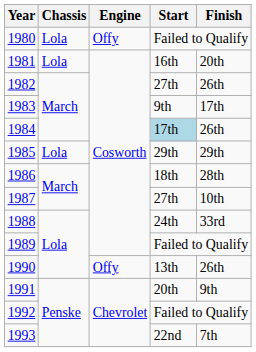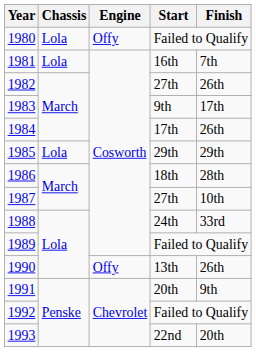 <table class="wikitable" style="font-size: 95%;">
 <tr>
 <th>Year</th>
 <th>Chassis</th>
 <th>Engine</th>
 <th>Start</th>
 <th>Finish</th>
 </tr>
 <tr>
 <td><a href='#'>1980</a></td>
 <td><a href='#'>Lola</a></td>
 <td><a href='#'>Offy</a></td>
 <td colspan="2">Failed to Qualify</td>
 </tr>
 <tr>
 <td><a href='#'>1981</a></td>
 <td><a href='#'>Lola</a></td>
 <td rowspan=9><a href='#'>Cosworth</a></td>
 <td>16th</td>
-<td>20th</td>
+<td>7th</td>
 </tr>
 <tr>
 <td><a href='#'>1982</a></td>
 <td rowspan=3><a href='#'>March</a></td>
 <td>27th</td>
 <td>26th</td>
 </tr>
 <tr>
 <td><a href='#'>1983</a></td>
 <td>9th</td>
 <td>17th</td>
 </tr>
 <tr>
 <td><a href='#'>1984</a></td>
-<td style="background: lightblue;">17th</td>
+<td>17th</td>
 <td>26th</td>
 </tr>
 <tr>
 <td><a href='#'>1985</a></td>
 <td><a href='#'>Lola</a></td>
 <td>29th</td>
 <td>29th</td>
 </tr>
 <tr>
 <td><a href='#'>1986</a></td>
 <td rowspan=2><a href='#'>March</a></td>
 <td>18th</td>
 <td>28th</td>
 </tr>
 <tr>
 <td><a href='#'>1987</a></td>
 <td>27th</td>
 <td>10th</td>
 </tr>
 <tr>
 <td><a href='#'>1988</a></td>
 <td rowspan=3><a href='#'>Lola</a></td>
 <td>24th</td>
 <td>33rd</td>
 </tr>
 <tr>
 <td><a href='#'>1989</a></td>
 <td colspan=2>Failed to Qualify</td>
 </tr>
 <tr>
 <td><a href='#'>1990</a></td>
 <td><a href='#'>Offy</a></td>
 <td>13th</td>
 <td>26th</td>
 </tr>
 <tr>
 <td><a href='#'>1991</a></td>
 <td rowspan=3><a href='#'>Penske</a></td>
 <td rowspan=3><a href='#'>Chevrolet</a></td>
 <td>20th</td>
 <td>9th</td>
 </tr>
 <tr>
 <td><a href='#'>1992</a></td>
 <td colspan=2>Failed to Qualify</td>
 </tr>
 <tr>
 <td><a href='#'>1993</a></td>
 <td>22nd</td>
-<td>7th</td>
+<td>20th</td>
 </tr>
 </table>
